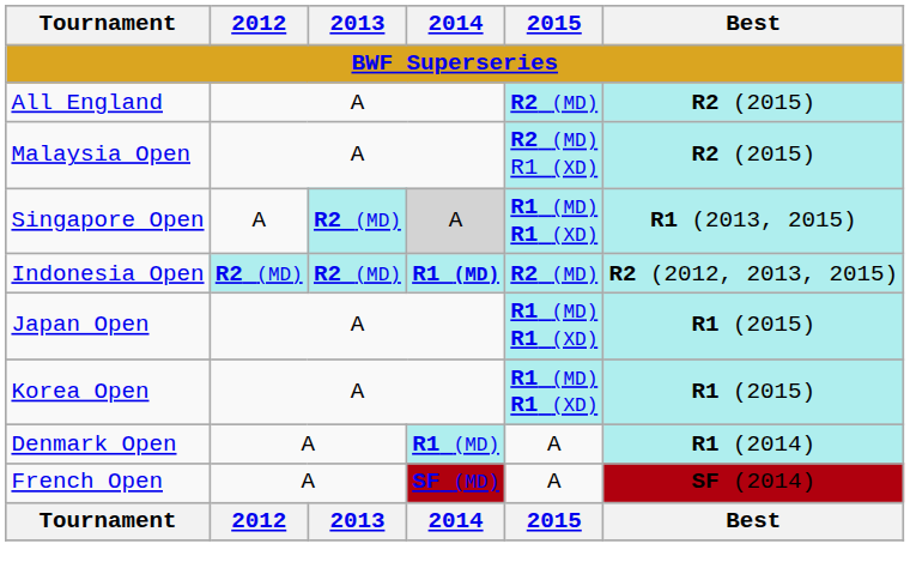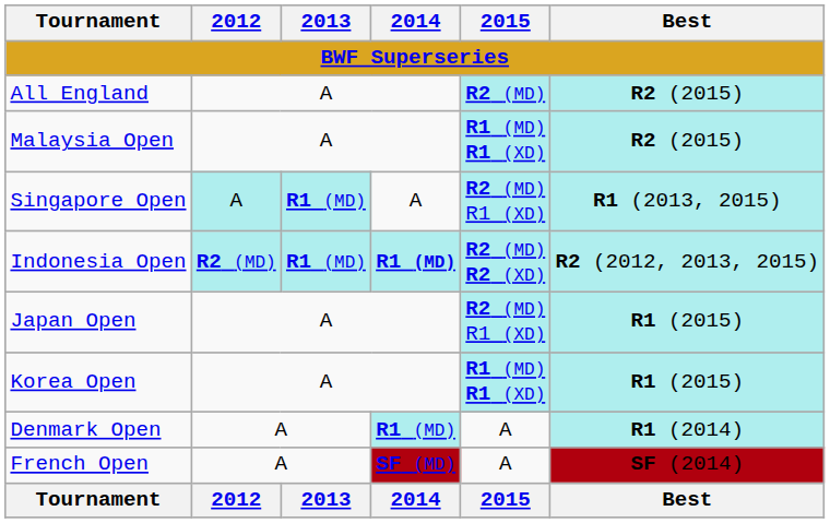 <table class="wikitable" style="font-size: 90%; text-align:center">
 <tr>
 <th>Tournament</th>
 <th><a href='#'>2012</a></th>
 <th><a href='#'>2013</a></th>
 <th><a href='#'>2014</a></th>
 <th><a href='#'>2015</a></th>
 <th>Best</th>
 </tr>
 <tr bgcolor=DAA520>
 <td colspan="6" align=center><strong><a href='#'>BWF Superseries</a></strong></td>
 </tr>
 <tr>
 <td align=left><a href='#'>All England</a></td>
 <td colspan=3>A</td>
 <td bgcolor=AFEEEE><a href='#'><strong>R2</strong> <small>(MD)</small></a></td>
 <td bgcolor=AFEEEE><strong>R2</strong> (2015)</td>
 </tr>
 <tr>
 <td align=left><a href='#'>Malaysia Open</a></td>
 <td colspan=3>A</td>
-<td bgcolor=AFEEEE><a href='#'><strong>R2</strong> <small>(MD)</small></a> <br> <a href='#'>R1 <small>(XD)</small></a></td>
+<td bgcolor=AFEEEE><a href='#'><strong>R1</strong> <small>(MD)</small></a> <br> <a href='#'><strong>R1</strong> <small>(XD)</small></a></td>
 <td bgcolor=AFEEEE><strong>R2</strong> (2015)</td>
 </tr>
 <tr>
 <td align=left><a href='#'>Singapore Open</a></td>
+<td style="background: paleturquoise;">A</td>
+<td bgcolor=AFEEEE><a href='#'><strong>R1</strong> <small>(MD)</small></a></td>
 <td>A</td>
-<td bgcolor=AFEEEE><a href='#'><strong>R2</strong> <small>(MD)</small></a></td>
-<td style="background: lightgrey;">A</td>
-<td bgcolor=AFEEEE><a href='#'><strong>R1</strong> <small>(MD)</small></a> <br> <a href='#'><strong>R1</strong> <small>(XD)</small></a></td>
+<td bgcolor=AFEEEE><a href='#'><strong>R2</strong> <small>(MD)</small></a> <br> <a href='#'>R1 <small>(XD)</small></a></td>
 <td bgcolor=AFEEEE><strong>R1</strong> (2013, 2015)</td>
 </tr>
 <tr>
 <td align=left><a href='#'>Indonesia Open</a></td>
 <td bgcolor=AFEEEE><a href='#'><strong>R2</strong> <small>(MD)</small></a></td>
-<td bgcolor=AFEEEE><a href='#'><strong>R2</strong> <small>(MD)</small></a></td>
+<td bgcolor=AFEEEE><a href='#'><strong>R1</strong> <small>(MD)</small></a></td>
 <td bgcolor=AFEEEE><strong><a href='#'>R1 <small>(MD)</small></a></strong></td>
-<td bgcolor=AFEEEE><a href='#'><strong>R2</strong> <small>(MD)</small></a></td>
+<td bgcolor=AFEEEE><a href='#'><strong>R2</strong> <small>(MD)</small></a> <br> <a href='#'><strong>R2</strong> <small>(XD)</small></a></td>
 <td bgcolor=AFEEEE><strong>R2</strong> (2012, 2013, 2015)</td>
 </tr>
 <tr>
 <td align=left><a href='#'>Japan Open</a></td>
 <td colspan=3>A</td>
-<td bgcolor=AFEEEE><a href='#'><strong>R1</strong> <small>(MD)</small></a> <br> <a href='#'><strong>R1</strong> <small>(XD)</small></a></td>
+<td bgcolor=AFEEEE><a href='#'><strong>R2</strong> <small>(MD)</small></a> <br> <a href='#'>R1 <small>(XD)</small></a></td>
 <td bgcolor=AFEEEE><strong>R1</strong> (2015)</td>
 </tr>
 <tr>
 <td align=left><a href='#'>Korea Open</a></td>
 <td colspan=3>A</td>
 <td bgcolor=AFEEEE><a href='#'><strong>R1</strong> <small>(MD)</small></a> <br> <a href='#'><strong>R1</strong> <small>(XD)</small></a></td>
 <td bgcolor=AFEEEE><strong>R1</strong> (2015)</td>
 </tr>
 <tr>
 <td align=left><a href='#'>Denmark Open</a></td>
 <td colspan=2>A</td>
 <td bgcolor=AFEEEE><a href='#'><strong>R1</strong> <small>(MD)</small></a></td>
 <td>A</td>
 <td bgcolor=AFEEEE><strong>R1</strong> (2014)</td>
 </tr>
 <tr>
 <td align=left><a href='#'>French Open</a></td>
 <td colspan=2>A</td>
 <td bgcolor=Bronze><a href='#'><strong>SF</strong> <small>(MD)</small></a></td>
 <td>A</td>
 <td bgcolor=Bronze><strong>SF</strong> (2014)</td>
 </tr>
 <tr>
 <th>Tournament</th>
 <th><a href='#'>2012</a></th>
 <th><a href='#'>2013</a></th>
 <th><a href='#'>2014</a></th>
 <th><a href='#'>2015</a></th>
 <th>Best</th>
 </tr>
 </table>
